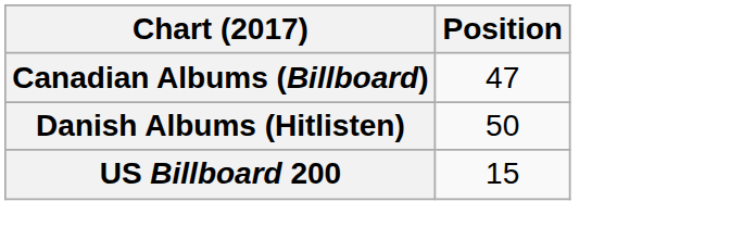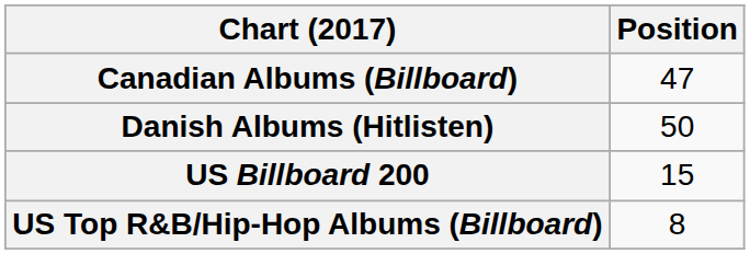 <table class="wikitable sortable plainrowheaders" style="text-align:center">
 <tr>
 <th scope="col">Chart (2017)</th>
 <th scope="col">Position</th>
 </tr>
 <tr>
 <th scope="row">Canadian Albums (<em>Billboard</em>)</th>
 <td>47</td>
 </tr>
 <tr>
 <th scope="row">Danish Albums (Hitlisten)</th>
 <td>50</td>
 </tr>
 <tr>
 <th scope="row">US <em>Billboard</em> 200</th>
 <td>15</td>
 </tr>
+<tr>
+<th scope="row">US Top R&B/Hip-Hop Albums (<em>Billboard</em>)</th>
+<td>8</td>
+</tr>
 </table>
